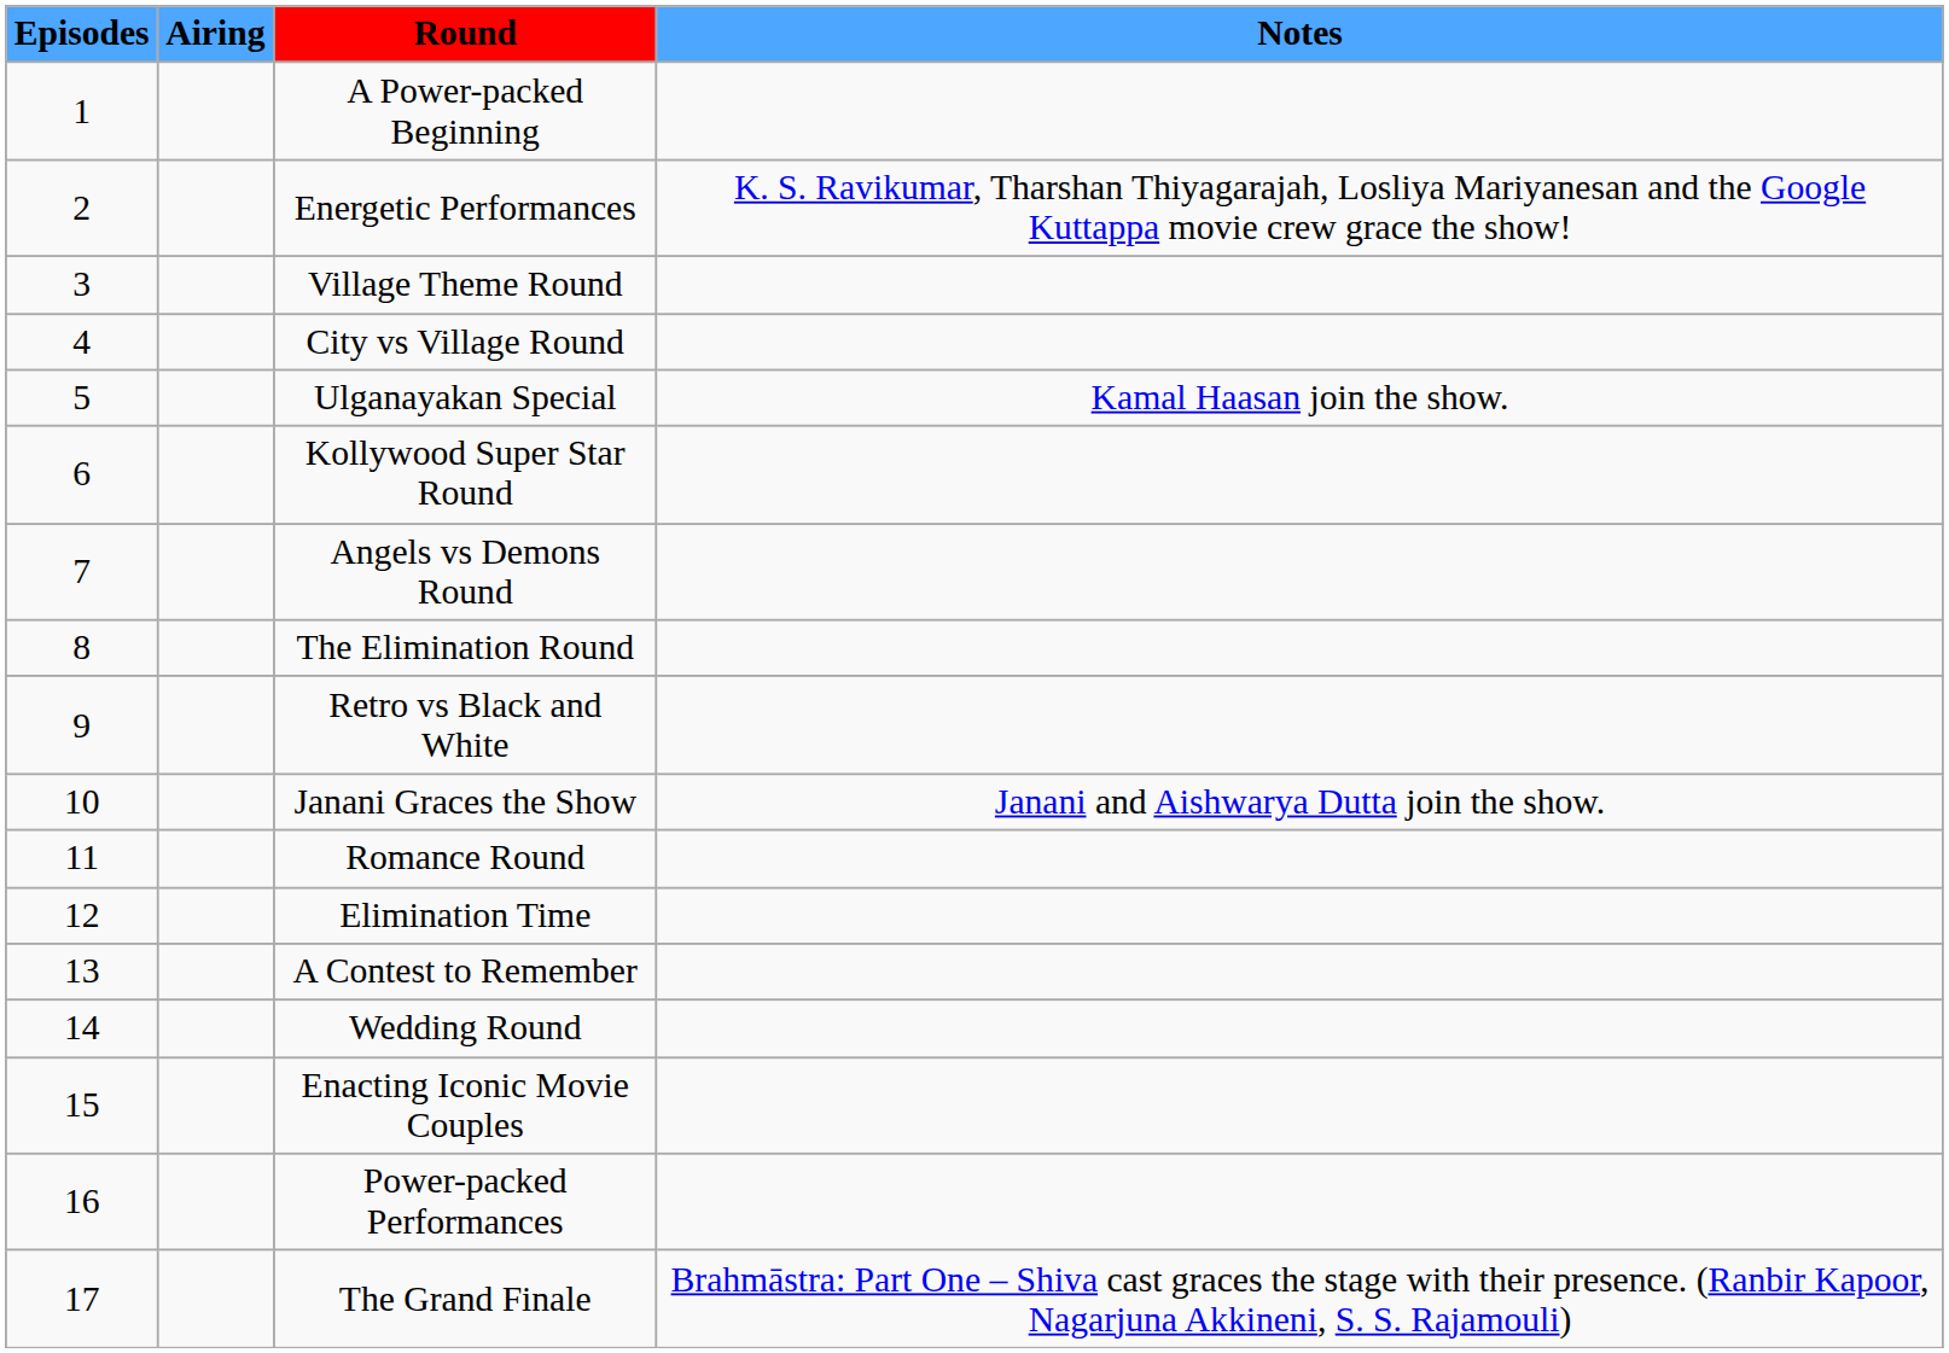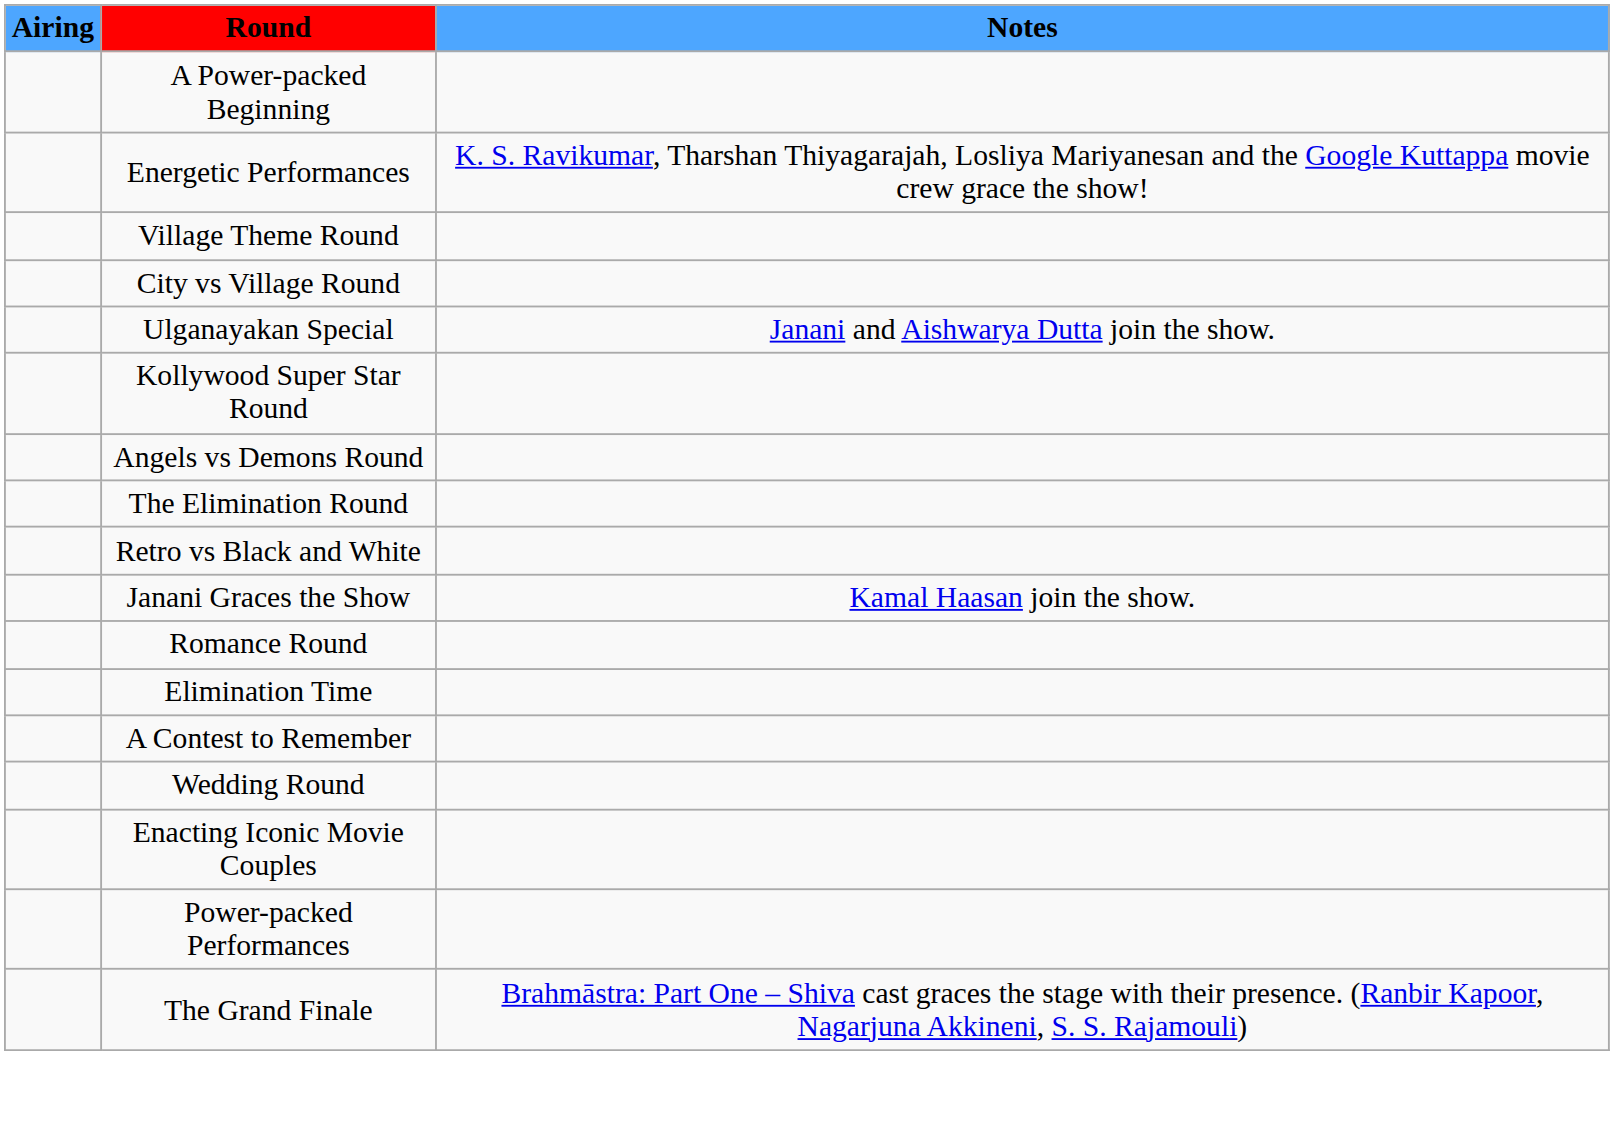 <table class="wikitable" style="text-align:center;">
 <tr>
-<th scope="col" style ="background: #4da6ff;"style="background: #FF7F00 ;color:black">Episodes</th>
 <th scope="col" style ="background: #4da6ff;"style="background: #FF7F00 ;color:black">Airing</th>
 <th scope="col" style ="background: #FF0000;"style="background: #FF7F00 ;color:black">Round</th>
 <th scope="col" style ="background: #4da6ff;"style="background: #FF7F00 ;color:black">Notes</th>
 </tr>
 <tr>
-<td>1</td>
 <td></td>
 <td>A Power-packed Beginning</td>
 <td></td>
 </tr>
 <tr>
-<td>2</td>
 <td></td>
 <td>Energetic Performances</td>
 <td><a href='#'>K. S. Ravikumar</a>, Tharshan Thiyagarajah, Losliya Mariyanesan and the <a href='#'>Google Kuttappa</a> movie crew grace the show!</td>
 </tr>
 <tr>
-<td>3</td>
 <td></td>
 <td>Village Theme Round</td>
 <td></td>
 </tr>
 <tr>
-<td>4</td>
 <td></td>
 <td>City vs Village Round</td>
 <td></td>
 </tr>
 <tr>
-<td>5</td>
 <td></td>
 <td>Ulganayakan Special</td>
-<td><a href='#'>Kamal Haasan</a> join the show.</td>
+<td><a href='#'>Janani</a> and <a href='#'>Aishwarya Dutta</a> join the show.</td>
 </tr>
 <tr>
-<td>6</td>
 <td></td>
 <td>Kollywood Super Star Round</td>
 <td></td>
 </tr>
 <tr>
-<td>7</td>
 <td></td>
 <td>Angels vs Demons Round</td>
 <td></td>
 </tr>
 <tr>
-<td>8</td>
 <td></td>
 <td>The Elimination Round</td>
 <td></td>
 </tr>
 <tr>
-<td>9</td>
 <td></td>
 <td>Retro vs Black and White</td>
 <td></td>
 </tr>
 <tr>
-<td>10</td>
 <td></td>
 <td>Janani Graces the Show</td>
-<td><a href='#'>Janani</a> and <a href='#'>Aishwarya Dutta</a> join the show.</td>
+<td><a href='#'>Kamal Haasan</a> join the show.</td>
 </tr>
 <tr>
-<td>11</td>
 <td></td>
 <td>Romance Round</td>
 <td></td>
 </tr>
 <tr>
-<td>12</td>
 <td></td>
 <td>Elimination Time</td>
 <td></td>
 </tr>
 <tr>
-<td>13</td>
 <td></td>
 <td>A Contest to Remember</td>
 <td></td>
 </tr>
 <tr>
-<td>14</td>
 <td></td>
 <td>Wedding Round</td>
 <td></td>
 </tr>
 <tr>
-<td>15</td>
 <td></td>
 <td>Enacting Iconic Movie Couples</td>
 <td></td>
 </tr>
 <tr>
-<td>16</td>
 <td></td>
 <td>Power-packed Performances</td>
 <td></td>
 </tr>
 <tr>
-<td>17</td>
 <td></td>
 <td>The Grand Finale</td>
 <td><a href='#'>Brahmāstra: Part One – Shiva</a> cast graces the stage with their presence. (<a href='#'>Ranbir Kapoor</a>, <a href='#'>Nagarjuna Akkineni</a>, <a href='#'>S. S. Rajamouli</a>)</td>
 </tr>
 </table>
